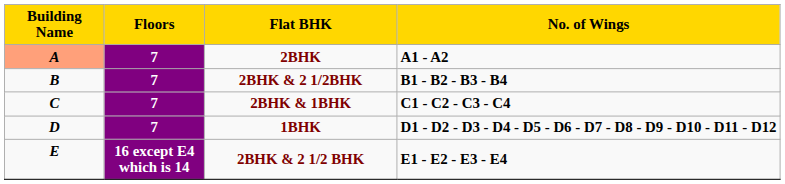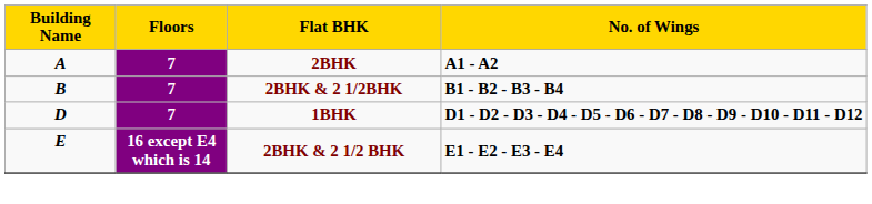 <table class="wikitable" style="border:1px solid black;">
 <tr>
 <th style="background-color:#FFD700" width="100">Building Name</th>
 <th style="background-color:#FFD700" width="100">Floors</th>
 <th style="background-color:#FFD700" width="200">Flat BHK</th>
 <th style="background-color:#FFD700">No. of Wings</th>
 </tr>
 <tr>
-<td valign="top" align="center" style="background: lightsalmon;"><strong><em>A</em></strong></td>
+<td valign="top" align="center"><strong><em>A</em></strong></td>
 <td valign="centre" align="center" style="background:#800080; color:#FFF;"><strong>7</strong></td>
 <td valign="centre" align="center" style="background:FFFFFF; color:#800000;"><strong>2BHK</strong></td>
 <td valign="centre"><strong>A1 - A2</strong></td>
 </tr>
 <tr>
 <td valign="top" align="center"><strong><em>B</em></strong></td>
 <td valign="centre" align="center" style="background:#800080; color:#FFF;"><strong>7</strong></td>
 <td valign="centre" align="center" style="background:FFFFFF; color:#800000;"><strong>2BHK & 2 1/2BHK</strong></td>
 <td valign="centre"><strong>B1 - B2 - B3 - B4  </strong></td>
-</tr>
-<tr>
-<td valign="top" align="center"><strong><em>C</em></strong></td>
-<td valign="centre" align="center" style="background:#800080; color:#FFF;"><strong>7</strong></td>
-<td valign="centre" align="center" style="background:FFFFFF; color:#800000;"><strong>2BHK & 1BHK</strong></td>
-<td valign="centre"><strong>C1 - C2 - C3 - C4</strong></td>
 </tr>
 <tr>
 <td valign="top" align="center"><strong><em>D</em></strong></td>
 <td valign="centre" align="center" style="background:#800080; color:#FFF;"><strong>7</strong></td>
 <td valign="centre" align="center" style="background:FFFFFF; color:#800000;"><strong>1BHK</strong></td>
 <td valign="centre"><strong>D1 - D2 - D3 - D4 - D5 - D6 - D7 - D8 - D9 - D10 - D11 - D12</strong></td>
 </tr>
 <tr>
 <td valign="top" align="center"><strong><em>E</em></strong></td>
 <td valign="centre" align="center" style="background:#800080; color:#FFF;"><strong>16 except E4 which is 14</strong></td>
 <td valign="centre" align="center" style="background:FFFFFF; color:#800000;"><strong>2BHK & 2 1/2 BHK</strong></td>
 <td valign="centre"><strong>E1 - E2 - E3 - E4</strong></td>
 </tr>
 <tr>
 </tr>
 </table>
